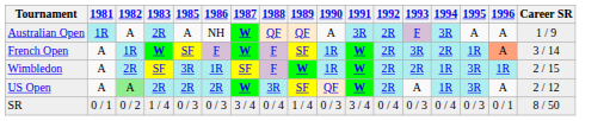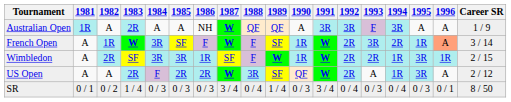 <table class="wikitable">
 <tr>
 <th>Tournament</th>
 <th><a href='#'>1981</a></th>
 <th><a href='#'>1982</a></th>
 <th><a href='#'>1983</a></th>
+<th><a href='#'>1984</a></th>
 <th><a href='#'>1985</a></th>
 <th><a href='#'>1986</a></th>
 <th><a href='#'>1987</a></th>
 <th><a href='#'>1988</a></th>
 <th><a href='#'>1989</a></th>
 <th><a href='#'>1990</a></th>
 <th><a href='#'>1991</a></th>
 <th><a href='#'>1992</a></th>
 <th><a href='#'>1993</a></th>
 <th><a href='#'>1994</a></th>
 <th><a href='#'>1995</a></th>
 <th><a href='#'>1996</a></th>
 <th>Career SR</th>
 </tr>
 <tr>
 <td style='background:#efefef;'><a href='#'>Australian Open</a></td>
 <td align="center" style="background:#afeeee;"><a href='#'>1R</a></td>
 <td align="center">A</td>
 <td align="center" style="background:#afeeee;"><a href='#'>2R</a></td>
 <td align="center">A</td>
+<td align="center">A</td>
 <td align="center">NH</td>
 <td align="center" style="background:#00ff00;"><a href='#'><strong>W</strong></a></td>
 <td align="center" style="background:#ffebcd;"><a href='#'>QF</a></td>
 <td align="center" style="background:#ffebcd;"><a href='#'>QF</a></td>
 <td align="center">A</td>
 <td align="center" style="background:#afeeee;"><a href='#'>3R</a></td>
-<td align="center" style="background:#afeeee;"><a href='#'>2R</a></td>
+<td align="center" style="background:#afeeee;"><a href='#'>3R</a></td>
 <td align="center" style="background:#D8BFD8;"><a href='#'>F</a></td>
 <td align="center" style="background:#afeeee;"><a href='#'>3R</a></td>
 <td align="center">A</td>
 <td align="center">A</td>
 <td align='center' style='background:#efefef;'>1 / 9</td>
 </tr>
 <tr>
 <td style='background:#efefef;'><a href='#'>French Open</a></td>
 <td align="center">A</td>
 <td align="center" style="background:#afeeee;"><a href='#'>1R</a></td>
 <td align="center" style="background:#00ff00;"><a href='#'><strong>W</strong></a></td>
+<td align="center" style="background:#afeeee;"><a href='#'>3R</a></td>
 <td align="center" style="background:yellow;"><a href='#'>SF</a></td>
 <td align="center" style="background:#D8BFD8;"><a href='#'>F</a></td>
 <td align="center" style="background:#00ff00;"><a href='#'><strong>W</strong></a></td>
 <td align="center" style="background:#D8BFD8;"><a href='#'>F</a></td>
 <td align="center" style="background:yellow;"><a href='#'>SF</a></td>
 <td align="center" style="background:#afeeee;"><a href='#'>1R</a></td>
 <td align="center" style="background:#00ff00;"><a href='#'><strong>W</strong></a></td>
 <td align="center" style="background:#afeeee;"><a href='#'>2R</a></td>
 <td align="center" style="background:#afeeee;"><a href='#'>3R</a></td>
 <td align="center" style="background:#afeeee;"><a href='#'>2R</a></td>
 <td align="center" style="background:#afeeee;"><a href='#'>1R</a></td>
 <td align="center" style="background: lightsalmon;">A</td>
 <td align='center' style='background:#efefef;'>3 / 14</td>
 </tr>
 <tr>
 <td style='background:#efefef;'><a href='#'>Wimbledon</a></td>
 <td align="center">A</td>
 <td align="center" style="background:#afeeee;"><a href='#'>2R</a></td>
 <td align="center" style="background:yellow;"><a href='#'>SF</a></td>
 <td align="center" style="background:#afeeee;"><a href='#'>3R</a></td>
+<td align="center" style="background:#afeeee;"><a href='#'>3R</a></td>
 <td align="center" style="background:#afeeee;"><a href='#'>1R</a></td>
 <td align="center" style="background:yellow;"><a href='#'>SF</a></td>
 <td align="center" style="background:#D8BFD8;"><a href='#'>F</a></td>
 <td align="center" style="background:#00ff00;"><a href='#'><strong>W</strong></a></td>
 <td align="center" style="background:#afeeee;"><a href='#'>1R</a></td>
 <td align="center" style="background:#00ff00;"><a href='#'><strong>W</strong></a></td>
 <td align="center" style="background:#afeeee;"><a href='#'>2R</a></td>
 <td align="center" style="background:#afeeee;"><a href='#'>2R</a></td>
 <td align="center" style="background:#afeeee;"><a href='#'>1R</a></td>
 <td align="center" style="background:#afeeee;"><a href='#'>3R</a></td>
 <td align="center" style="background:#afeeee;"><a href='#'>1R</a></td>
 <td align='center' style='background:#efefef;'>2 / 15</td>
 </tr>
 <tr>
 <td style='background:#efefef;'><a href='#'>US Open</a></td>
 <td align="center">A</td>
-<td align="center" style="background: lightgreen;">A</td>
+<td align="center">A</td>
 <td align="center" style="background:#afeeee;"><a href='#'>2R</a></td>
+<td align="center" style="background:#D8BFD8;"><a href='#'>F</a></td>
 <td align="center" style="background:#afeeee;"><a href='#'>2R</a></td>
 <td align="center" style="background:#afeeee;"><a href='#'>2R</a></td>
 <td align="center" style="background:#00ff00;"><a href='#'><strong>W</strong></a></td>
 <td align="center" style="background:#afeeee;"><a href='#'>3R</a></td>
 <td align="center" style="background:yellow;"><a href='#'>SF</a></td>
 <td align="center" style="background:#ffebcd;"><a href='#'>QF</a></td>
 <td align="center" style="background:#00ff00;"><a href='#'><strong>W</strong></a></td>
 <td align="center" style="background:#afeeee;"><a href='#'>2R</a></td>
 <td align="center">A</td>
 <td align="center" style="background:#afeeee;"><a href='#'>1R</a></td>
 <td align="center" style="background:#afeeee;"><a href='#'>3R</a></td>
 <td align="center">A</td>
 <td align='center' style='background:#efefef;'>2 / 12</td>
 </tr>
 <tr>
 <td style="background:#EFEFEF;">SR</td>
 <td align='center' style='background:#efefef;'>0 / 1</td>
 <td align='center' style='background:#efefef;'>0 / 2</td>
 <td align='center' style='background:#efefef;'>1 / 4</td>
 <td align='center' style='background:#efefef;'>0 / 3</td>
 <td align='center' style='background:#efefef;'>0 / 3</td>
+<td align='center' style='background:#efefef;'>0 / 3</td>
 <td align='center' style='background:#efefef;'>3 / 4</td>
 <td align='center' style='background:#efefef;'>0 / 4</td>
 <td align='center' style='background:#efefef;'>1 / 4</td>
 <td align='center' style='background:#efefef;'>0 / 3</td>
 <td align='center' style='background:#efefef;'>3 / 4</td>
 <td align='center' style='background:#efefef;'>0 / 4</td>
 <td align='center' style='background:#efefef;'>0 / 3</td>
 <td align='center' style='background:#efefef;'>0 / 4</td>
 <td align='center' style='background:#efefef;'>0 / 3</td>
 <td align='center' style='background:#efefef;'>0 / 1</td>
 <td align='center' style='background:#efefef;'>8 / 50</td>
 </tr>
 </table>
